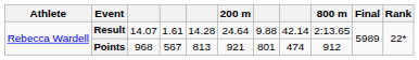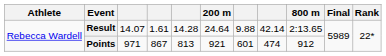 <table class="wikitable" style="font-size:90%">
 <tr>
 <th>Athlete</th>
 <th>Event</th>
 <th></th>
 <th></th>
 <th></th>
 <th>200 m</th>
 <th></th>
 <th></th>
 <th>800 m</th>
 <th>Final</th>
 <th>Rank</th>
 </tr>
 <tr align=center>
 <td rowspan=2 align=left><a href='#'>Rebecca Wardell</a></td>
 <th style="font-size:95%">Result</th>
 <td>14.07</td>
 <td>1.61</td>
 <td>14.28</td>
 <td>24.64</td>
 <td>9.88</td>
 <td>42.14</td>
 <td>2:13.65</td>
 <td rowspan=2>5989</td>
 <td rowspan=2>22*</td>
 </tr>
 <tr align=center>
 <th style="font-size:95%">Points</th>
-<td>968</td>
-<td>567</td>
+<td>971</td>
+<td>867</td>
 <td>813</td>
 <td>921</td>
-<td>801</td>
+<td>601</td>
 <td>474</td>
 <td>912</td>
 </tr>
 </table>
